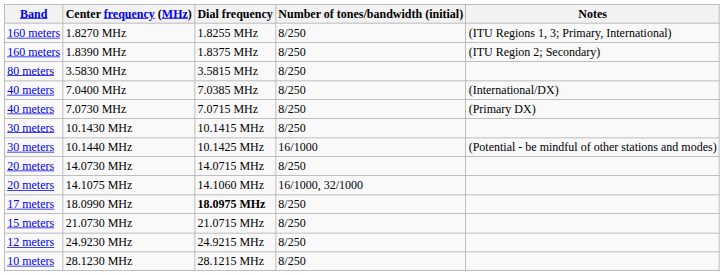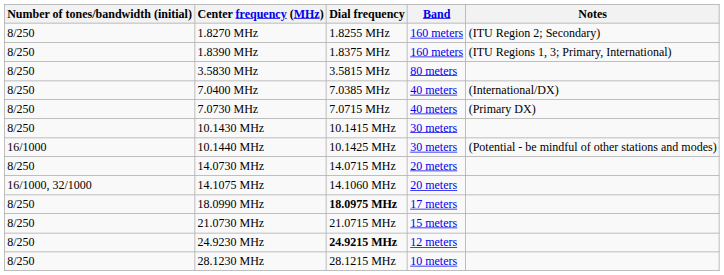 <table class="wikitable">
 <tr>
-<th><a href='#'>Band</a></th>
+<th>Number of tones/bandwidth (initial)</th>
 <th>Center <a href='#'>frequency</a> (<a href='#'>MHz</a>)</th>
 <th>Dial frequency</th>
-<th>Number of tones/bandwidth (initial)</th>
+<th><a href='#'>Band</a></th>
 <th>Notes</th>
 </tr>
 <tr>
-<td><a href='#'>160 meters</a></td>
+<td>8/250</td>
 <td>1.8270 MHz</td>
 <td>1.8255 MHz</td>
+<td><a href='#'>160 meters</a></td>
+<td>(ITU Region 2; Secondary)</td>
+</tr>
+<tr>
 <td>8/250</td>
+<td>1.8390 MHz</td>
+<td>1.8375 MHz</td>
+<td><a href='#'>160 meters</a></td>
 <td>(ITU Regions 1, 3; Primary, International)</td>
 </tr>
 <tr>
-<td><a href='#'>160 meters</a></td>
-<td>1.8390 MHz</td>
-<td>1.8375 MHz</td>
 <td>8/250</td>
-<td>(ITU Region 2; Secondary)</td>
-</tr>
-<tr>
-<td><a href='#'>80 meters</a></td>
 <td>3.5830 MHz</td>
 <td>3.5815 MHz</td>
-<td>8/250</td>
+<td><a href='#'>80 meters</a></td>
 <td></td>
 </tr>
 <tr>
-<td><a href='#'>40 meters</a></td>
+<td>8/250</td>
 <td>7.0400 MHz</td>
 <td>7.0385 MHz</td>
-<td>8/250</td>
+<td><a href='#'>40 meters</a></td>
 <td>(International/DX)</td>
 </tr>
 <tr>
-<td><a href='#'>40 meters</a></td>
+<td>8/250</td>
 <td>7.0730 MHz</td>
 <td>7.0715 MHz</td>
-<td>8/250</td>
+<td><a href='#'>40 meters</a></td>
 <td>(Primary DX)</td>
 </tr>
 <tr>
-<td><a href='#'>30 meters</a></td>
+<td>8/250</td>
 <td>10.1430 MHz</td>
 <td>10.1415 MHz</td>
-<td>8/250</td>
+<td><a href='#'>30 meters</a></td>
 <td></td>
 </tr>
 <tr>
-<td><a href='#'>30 meters</a></td>
+<td>16/1000</td>
 <td>10.1440 MHz</td>
 <td>10.1425 MHz</td>
-<td>16/1000</td>
+<td><a href='#'>30 meters</a></td>
 <td>(Potential - be mindful of other stations and modes)</td>
 </tr>
 <tr>
-<td><a href='#'>20 meters</a></td>
+<td>8/250</td>
 <td>14.0730 MHz</td>
 <td>14.0715 MHz</td>
-<td>8/250</td>
+<td><a href='#'>20 meters</a></td>
 <td></td>
 </tr>
 <tr>
-<td><a href='#'>20 meters</a></td>
+<td>16/1000, 32/1000</td>
 <td>14.1075 MHz</td>
 <td>14.1060 MHz</td>
-<td>16/1000, 32/1000</td>
+<td><a href='#'>20 meters</a></td>
 <td></td>
 </tr>
 <tr>
-<td><a href='#'>17 meters</a></td>
+<td>8/250</td>
 <td>18.0990 MHz</td>
 <td><strong>18.0975 MHz</strong></td>
-<td>8/250</td>
+<td><a href='#'>17 meters</a></td>
 <td></td>
 </tr>
 <tr>
-<td><a href='#'>15 meters</a></td>
+<td>8/250</td>
 <td>21.0730 MHz</td>
 <td>21.0715 MHz</td>
-<td>8/250</td>
+<td><a href='#'>15 meters</a></td>
 <td></td>
 </tr>
 <tr>
+<td>8/250</td>
+<td>24.9230 MHz</td>
+<td><strong>24.9215 MHz</strong></td>
 <td><a href='#'>12 meters</a></td>
-<td>24.9230 MHz</td>
-<td>24.9215 MHz</td>
-<td>8/250</td>
 <td></td>
 </tr>
 <tr>
-<td><a href='#'>10 meters</a></td>
+<td>8/250</td>
 <td>28.1230 MHz</td>
 <td>28.1215 MHz</td>
-<td>8/250</td>
+<td><a href='#'>10 meters</a></td>
 <td></td>
 </tr>
 </table>
